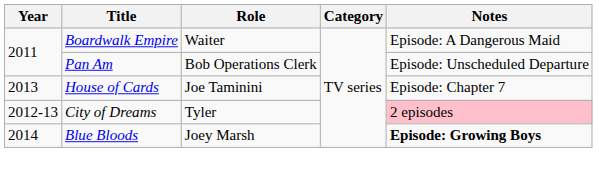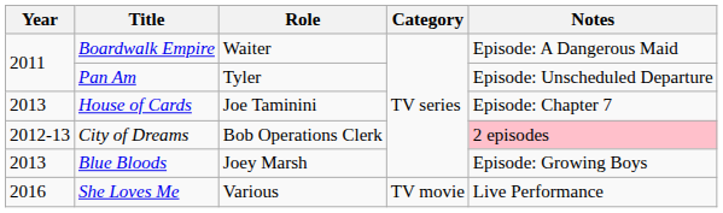 <table class="wikitable">
 <tr>
 <th>Year</th>
 <th>Title</th>
 <th>Role</th>
 <th>Category</th>
 <th>Notes</th>
 </tr>
 <tr>
 <td rowspan="2">2011</td>
 <td><em><a href='#'>Boardwalk Empire</a></em></td>
 <td>Waiter</td>
 <td rowspan="5">TV series</td>
 <td>Episode: A Dangerous Maid</td>
 </tr>
 <tr>
 <td><em><a href='#'>Pan Am</a></em></td>
-<td>Bob Operations Clerk</td>
+<td>Tyler</td>
 <td>Episode: Unscheduled Departure</td>
 </tr>
 <tr>
 <td>2013</td>
 <td><em><a href='#'>House of Cards</a></em></td>
 <td>Joe Taminini</td>
 <td>Episode: Chapter 7</td>
 </tr>
 <tr>
 <td>2012-13</td>
 <td><em>City of Dreams</em></td>
-<td>Tyler</td>
+<td>Bob Operations Clerk</td>
 <td style="background: pink;">2 episodes</td>
 </tr>
 <tr>
-<td>2014</td>
+<td>2013</td>
 <td><em><a href='#'>Blue Bloods</a></em></td>
 <td>Joey Marsh</td>
-<td><strong>Episode: Growing Boys</strong></td>
+<td>Episode: Growing Boys</td>
+</tr>
+<tr>
+<td>2016</td>
+<td><em><a href='#'>She Loves Me</a></em></td>
+<td>Various</td>
+<td>TV movie</td>
+<td>Live Performance</td>
 </tr>
 </table>
